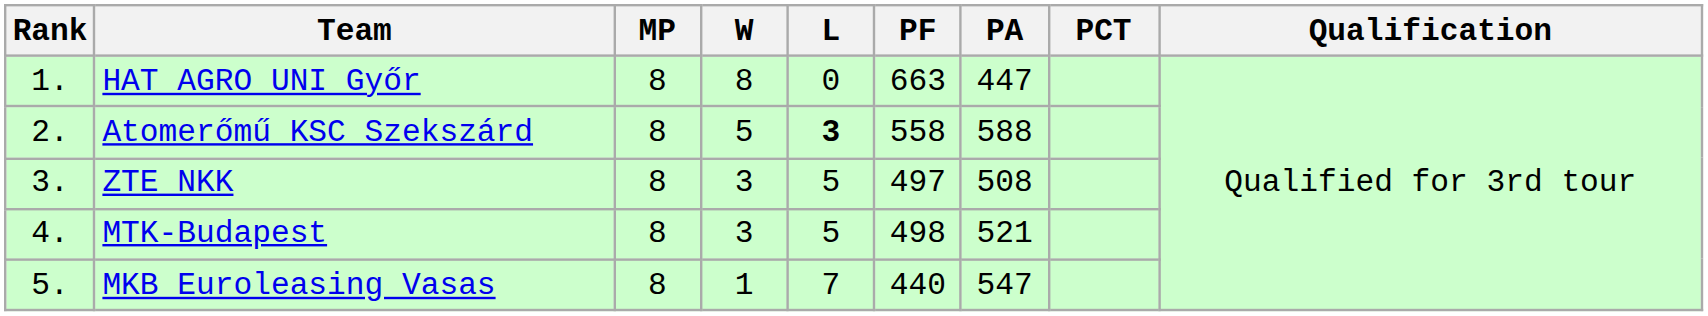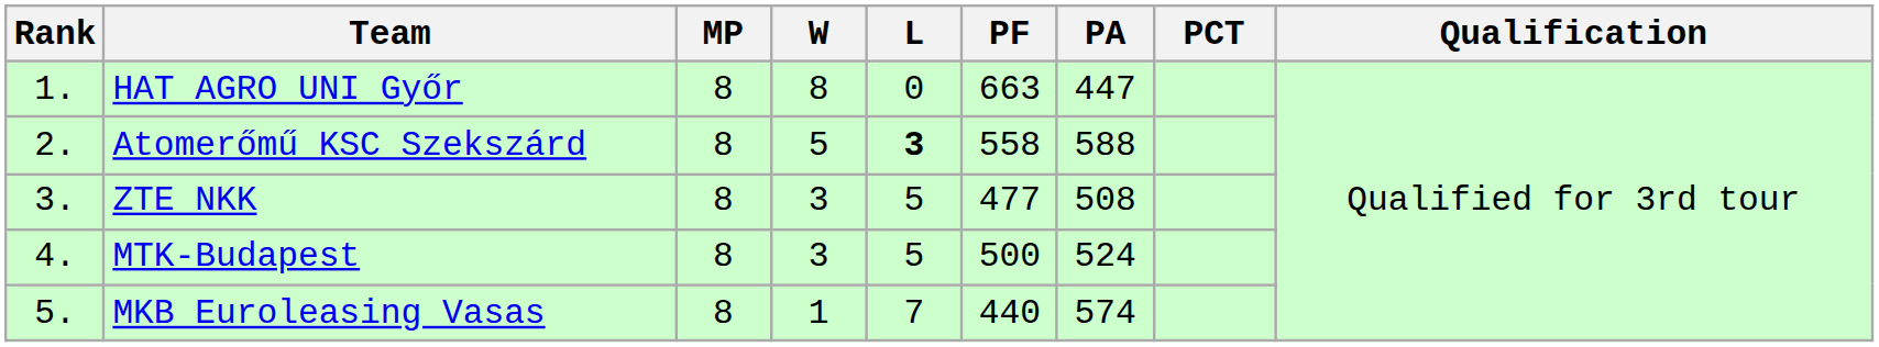 <table class="wikitable" style="text-align: center;">
 <tr>
 <th width=15>Rank</th>
 <th width=210>Team</th>
 <th width=30>MP</th>
 <th width=30>W</th>
 <th width=30>L</th>
 <th width=30>PF</th>
 <th width=30>PA</th>
 <th width=40>PCT</th>
 <th width=220>Qualification</th>
 </tr>
 <tr bgcolor=#CCFFCC>
 <td>1.</td>
 <td align="left"><a href='#'>HAT AGRO UNI Győr</a></td>
 <td>8</td>
 <td>8</td>
 <td>0</td>
 <td>663</td>
 <td>447</td>
 <td><strong></strong></td>
 <td rowspan=8 align="center">Qualified for 3rd tour</td>
 </tr>
 <tr bgcolor=#CCFFCC>
 <td>2.</td>
 <td align="left"><a href='#'>Atomerőmű KSC Szekszárd</a></td>
 <td>8</td>
 <td>5</td>
 <td><strong>3</strong></td>
 <td>558</td>
 <td>588</td>
 <td><strong></strong></td>
 </tr>
 <tr bgcolor=#CCFFCC>
 <td>3.</td>
 <td align="left"><a href='#'>ZTE NKK</a></td>
 <td>8</td>
 <td>3</td>
 <td>5</td>
-<td>497</td>
+<td>477</td>
 <td>508</td>
 <td><strong></strong></td>
 </tr>
 <tr bgcolor=#CCFFCC>
 <td>4.</td>
 <td align="left"><a href='#'>MTK-Budapest</a></td>
 <td>8</td>
 <td>3</td>
 <td>5</td>
-<td>498</td>
-<td>521</td>
+<td>500</td>
+<td>524</td>
 <td><strong></strong></td>
 </tr>
 <tr bgcolor=#CCFFCC>
 <td>5.</td>
 <td align="left"><a href='#'>MKB Euroleasing Vasas</a></td>
 <td>8</td>
 <td>1</td>
 <td>7</td>
 <td>440</td>
-<td>547</td>
+<td>574</td>
 <td><strong></strong></td>
 </tr>
 </table>
